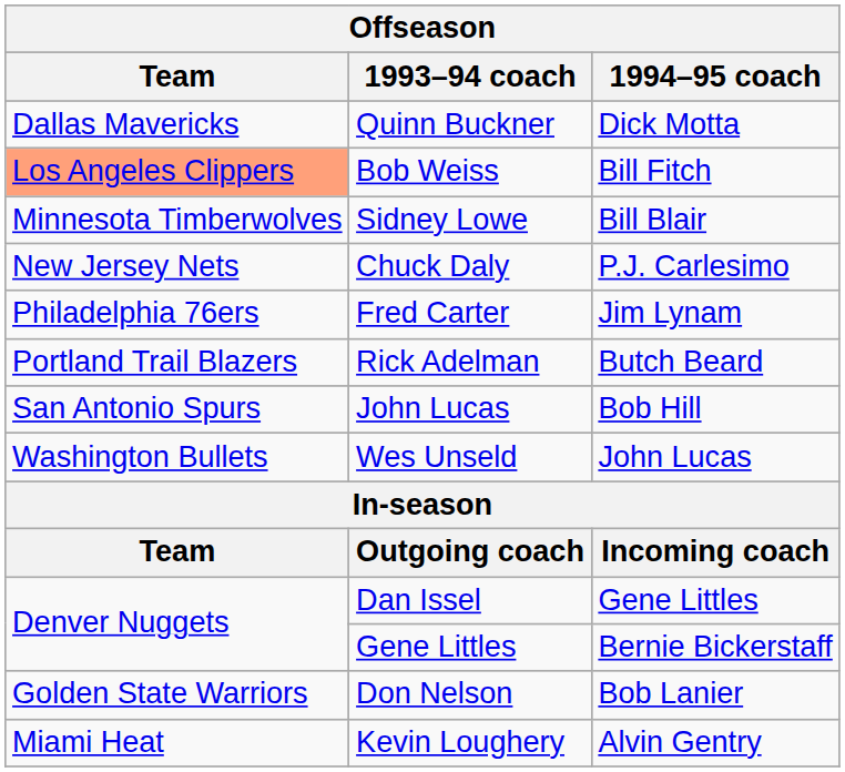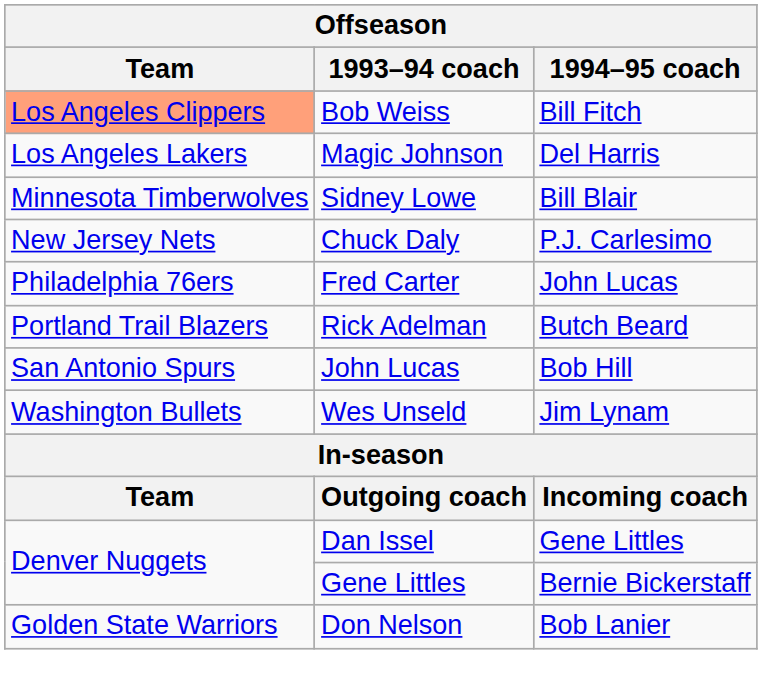 <table class="wikitable">
 <tr>
 <th colspan="3">Offseason</th>
 </tr>
 <tr>
 <th>Team</th>
 <th>1993–94 coach</th>
 <th>1994–95 coach</th>
 </tr>
 <tr>
-<td><a href='#'>Dallas Mavericks</a></td>
-<td><a href='#'>Quinn Buckner</a></td>
-<td><a href='#'>Dick Motta</a></td>
-</tr>
-<tr>
 <td style="background: lightsalmon;"><a href='#'>Los Angeles Clippers</a></td>
 <td><a href='#'>Bob Weiss</a></td>
 <td><a href='#'>Bill Fitch</a></td>
+</tr>
+<tr>
+<td><a href='#'>Los Angeles Lakers</a></td>
+<td><a href='#'>Magic Johnson</a></td>
+<td><a href='#'>Del Harris</a></td>
 </tr>
 <tr>
 <td><a href='#'>Minnesota Timberwolves</a></td>
 <td><a href='#'>Sidney Lowe</a></td>
 <td><a href='#'>Bill Blair</a></td>
 </tr>
 <tr>
 <td><a href='#'>New Jersey Nets</a></td>
 <td><a href='#'>Chuck Daly</a></td>
 <td><a href='#'>P.J. Carlesimo</a></td>
 </tr>
 <tr>
 <td><a href='#'>Philadelphia 76ers</a></td>
 <td><a href='#'>Fred Carter</a></td>
-<td><a href='#'>Jim Lynam</a></td>
+<td><a href='#'>John Lucas</a></td>
 </tr>
 <tr>
 <td><a href='#'>Portland Trail Blazers</a></td>
 <td><a href='#'>Rick Adelman</a></td>
 <td><a href='#'>Butch Beard</a></td>
 </tr>
 <tr>
 <td><a href='#'>San Antonio Spurs</a></td>
 <td><a href='#'>John Lucas</a></td>
 <td><a href='#'>Bob Hill</a></td>
 </tr>
 <tr>
 <td><a href='#'>Washington Bullets</a></td>
 <td><a href='#'>Wes Unseld</a></td>
-<td><a href='#'>John Lucas</a></td>
+<td><a href='#'>Jim Lynam</a></td>
 </tr>
 <tr>
 <th colspan="3">In-season</th>
 </tr>
 <tr>
 <th>Team</th>
 <th>Outgoing coach</th>
 <th>Incoming coach</th>
 </tr>
 <tr>
 <td rowspan="2"><a href='#'>Denver Nuggets</a></td>
 <td><a href='#'>Dan Issel</a></td>
 <td><a href='#'>Gene Littles</a></td>
 </tr>
 <tr>
 <td><a href='#'>Gene Littles</a></td>
 <td><a href='#'>Bernie Bickerstaff</a></td>
 </tr>
 <tr>
 <td><a href='#'>Golden State Warriors</a></td>
 <td><a href='#'>Don Nelson</a></td>
 <td><a href='#'>Bob Lanier</a></td>
 </tr>
-<tr>
-<td><a href='#'>Miami Heat</a></td>
-<td><a href='#'>Kevin Loughery</a></td>
-<td><a href='#'>Alvin Gentry</a></td>
-</tr>
 </table>
